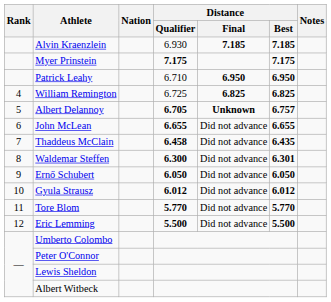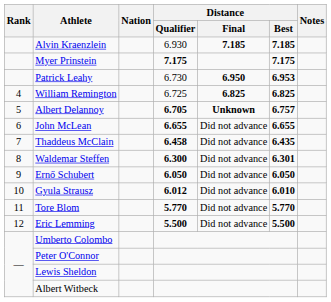 <table class="wikitable sortable" style="text-align:center">
 <tr>
 <th rowspan=2>Rank</th>
 <th rowspan=2>Athlete</th>
 <th rowspan=2>Nation</th>
 <th colspan=3>Distance</th>
 <th rowspan=2>Notes</th>
 </tr>
 <tr>
 <th>Qualifier</th>
 <th>Final</th>
 <th>Best</th>
 </tr>
 <tr>
 <td></td>
 <td align=left><a href='#'>Alvin Kraenzlein</a></td>
 <td align=left></td>
 <td>6.930</td>
 <td><strong>7.185</strong></td>
 <td><strong>7.185</strong></td>
 <td></td>
 </tr>
 <tr>
 <td></td>
 <td align=left><a href='#'>Myer Prinstein</a></td>
 <td align=left></td>
 <td><strong>7.175</strong></td>
 <td data-sort-value=0.000></td>
 <td><strong>7.175</strong></td>
 <td></td>
 </tr>
 <tr>
 <td></td>
 <td align=left><a href='#'>Patrick Leahy</a></td>
 <td align=left></td>
-<td>6.710</td>
+<td>6.730</td>
 <td><strong>6.950</strong></td>
-<td><strong>6.950</strong></td>
+<td><strong>6.953</strong></td>
 <td></td>
 </tr>
 <tr>
 <td>4</td>
 <td align=left><a href='#'>William Remington</a></td>
 <td align=left></td>
 <td>6.725</td>
 <td><strong>6.825</strong></td>
 <td><strong>6.825</strong></td>
 <td></td>
 </tr>
 <tr>
 <td>5</td>
 <td align=left><a href='#'>Albert Delannoy</a></td>
 <td align=left></td>
 <td><strong>6.705</strong></td>
 <td data-sort-value=0.000><strong>Unknown</strong></td>
 <td><strong>6.757</strong></td>
 <td></td>
 </tr>
 <tr>
 <td>6</td>
 <td align=left><a href='#'>John McLean</a></td>
 <td align=left></td>
 <td><strong>6.655</strong></td>
 <td data-sort-value=0.000>Did not advance</td>
 <td><strong>6.655</strong></td>
 <td></td>
 </tr>
 <tr>
 <td>7</td>
 <td align=left><a href='#'>Thaddeus McClain</a></td>
 <td align=left></td>
 <td><strong>6.458</strong></td>
 <td data-sort-value=0.000>Did not advance</td>
 <td><strong>6.435</strong></td>
 <td></td>
 </tr>
 <tr>
 <td>8</td>
 <td align=left><a href='#'>Waldemar Steffen</a></td>
 <td align=left></td>
 <td><strong>6.300</strong></td>
 <td data-sort-value=0.000>Did not advance</td>
 <td><strong>6.301</strong></td>
 <td></td>
 </tr>
 <tr>
 <td>9</td>
 <td align=left><a href='#'>Ernő Schubert</a></td>
 <td align=left></td>
 <td><strong>6.050</strong></td>
 <td data-sort-value=0.000>Did not advance</td>
 <td><strong>6.050</strong></td>
 <td></td>
 </tr>
 <tr>
 <td>10</td>
 <td align=left><a href='#'>Gyula Strausz</a></td>
 <td align=left></td>
 <td><strong>6.012</strong></td>
 <td data-sort-value=0.000>Did not advance</td>
-<td><strong>6.012</strong></td>
+<td><strong>6.010</strong></td>
 <td></td>
 </tr>
 <tr>
 <td>11</td>
 <td align=left><a href='#'>Tore Blom</a></td>
 <td align=left></td>
 <td><strong>5.770</strong></td>
 <td data-sort-value=0.000>Did not advance</td>
 <td><strong>5.770</strong></td>
 <td></td>
 </tr>
 <tr>
 <td>12</td>
 <td align=left><a href='#'>Eric Lemming</a></td>
 <td align=left></td>
 <td><strong>5.500</strong></td>
 <td data-sort-value=0.000>Did not advance</td>
 <td><strong>5.500</strong></td>
 <td></td>
 </tr>
 <tr>
 <td rowspan=4 data-sort-value=13>—</td>
 <td align=left><a href='#'>Umberto Colombo</a></td>
 <td align=left></td>
 <td colspan=3 data-sort-value=0.000></td>
 <td></td>
 </tr>
 <tr>
 <td align=left><a href='#'>Peter O'Connor</a></td>
 <td align=left></td>
 <td colspan=3 data-sort-value=0.000></td>
 <td></td>
 </tr>
 <tr>
 <td align=left><a href='#'>Lewis Sheldon</a></td>
 <td align=left></td>
 <td colspan=3 data-sort-value=0.000></td>
 <td></td>
 </tr>
 <tr>
 <td align=left>Albert Witbeck</td>
 <td align=left></td>
 <td colspan=3 data-sort-value=0.000></td>
 <td></td>
 </tr>
 </table>
